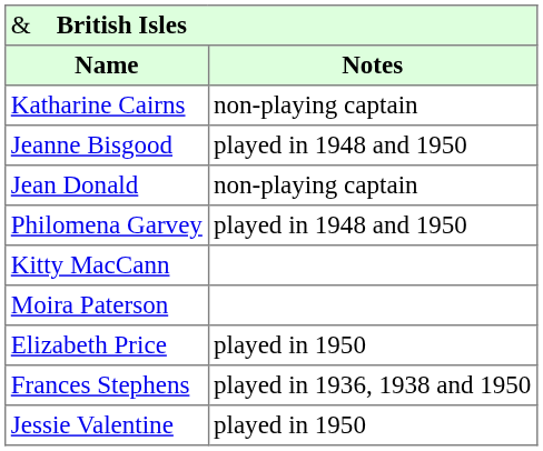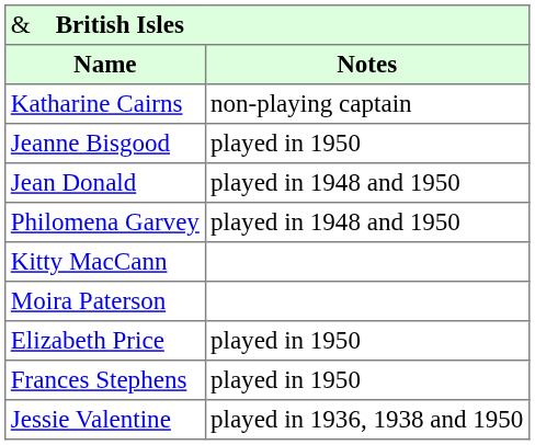 <table border="1" cellpadding="3" style="border-collapse: collapse;">
 <tr style="background:#ddffdd;">
 <td colspan=5> &    <strong>British Isles</strong></td>
 </tr>
 <tr style="background:#ddffdd;">
 <th>Name</th>
 <th>Notes</th>
 </tr>
 <tr>
 <td> <a href='#'>Katharine Cairns</a></td>
 <td>non-playing captain</td>
 </tr>
 <tr>
 <td> <a href='#'>Jeanne Bisgood</a></td>
-<td>played in 1948 and 1950</td>
+<td>played in 1950</td>
 </tr>
 <tr>
 <td> <a href='#'>Jean Donald</a></td>
-<td>non-playing captain</td>
+<td>played in 1948 and 1950</td>
 </tr>
 <tr>
 <td> <a href='#'>Philomena Garvey</a></td>
 <td>played in 1948 and 1950</td>
 </tr>
 <tr>
 <td> <a href='#'>Kitty MacCann</a></td>
 <td></td>
 </tr>
 <tr>
 <td> <a href='#'>Moira Paterson</a></td>
 <td></td>
 </tr>
 <tr>
 <td> <a href='#'>Elizabeth Price</a></td>
 <td>played in 1950</td>
 </tr>
 <tr>
 <td> <a href='#'>Frances Stephens</a></td>
-<td>played in 1936, 1938 and 1950</td>
+<td>played in 1950</td>
 </tr>
 <tr>
 <td> <a href='#'>Jessie Valentine</a></td>
-<td>played in 1950</td>
+<td>played in 1936, 1938 and 1950</td>
 </tr>
 </table>
